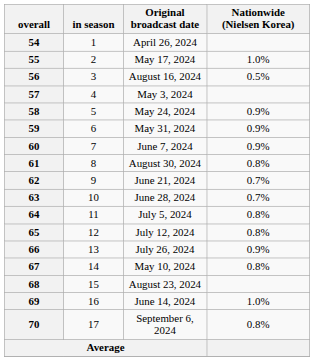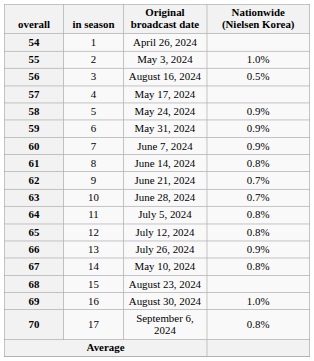 <table class="wikitable" style="width:450px; text-align:center">
 <tr>
 <th scope="col" style="width:5em"><br>overall</th>
 <th scope="col" style="width:5em"><br>in season</th>
 <th scope="col">Original broadcast date</th>
 <th scope="col" style="width:9em">Nationwide<br>(Nielsen Korea)</th>
 </tr>
 <tr>
 <th>54</th>
 <td>1</td>
 <td>April 26, 2024</td>
 <td><strong></strong></td>
 </tr>
 <tr>
 <th>55</th>
 <td>2</td>
-<td>May 17, 2024</td>
+<td>May 3, 2024</td>
 <td>1.0%</td>
 </tr>
 <tr>
 <th>56</th>
 <td>3</td>
 <td>August 16, 2024</td>
 <td>0.5%</td>
 </tr>
 <tr>
 <th>57</th>
 <td>4</td>
-<td>May 3, 2024</td>
+<td>May 17, 2024</td>
 <td><strong></strong></td>
 </tr>
 <tr>
 <th>58</th>
 <td>5</td>
 <td>May 24, 2024</td>
 <td>0.9%</td>
 </tr>
 <tr>
 <th>59</th>
 <td>6</td>
 <td>May 31, 2024</td>
 <td>0.9%</td>
 </tr>
 <tr>
 <th>60</th>
 <td>7</td>
 <td>June 7, 2024</td>
 <td>0.9%</td>
 </tr>
 <tr>
 <th>61</th>
 <td>8</td>
-<td>August 30, 2024</td>
+<td>June 14, 2024</td>
 <td>0.8%</td>
 </tr>
 <tr>
 <th>62</th>
 <td>9</td>
 <td>June 21, 2024</td>
 <td>0.7%</td>
 </tr>
 <tr>
 <th>63</th>
 <td>10</td>
 <td>June 28, 2024</td>
 <td>0.7%</td>
 </tr>
 <tr>
 <th>64</th>
 <td>11</td>
 <td>July 5, 2024</td>
 <td>0.8%</td>
 </tr>
 <tr>
 <th>65</th>
 <td>12</td>
 <td>July 12, 2024</td>
 <td>0.8%</td>
 </tr>
 <tr>
 <th>66</th>
 <td>13</td>
 <td>July 26, 2024</td>
 <td>0.9%</td>
 </tr>
 <tr>
 <th>67</th>
 <td>14</td>
 <td>May 10, 2024</td>
 <td>0.8%</td>
 </tr>
 <tr>
 <th>68</th>
 <td>15</td>
 <td>August 23, 2024</td>
 <td><strong></strong></td>
 </tr>
 <tr>
 <th>69</th>
 <td>16</td>
-<td>June 14, 2024</td>
+<td>August 30, 2024</td>
 <td>1.0%</td>
 </tr>
 <tr>
 <th>70</th>
 <td>17</td>
 <td>September 6, 2024</td>
 <td>0.8%</td>
 </tr>
 <tr>
 <th scope="col" colspan="3">Average</th>
 <th scope="col"></th>
 </tr>
 <tr>
 </tr>
 </table>
